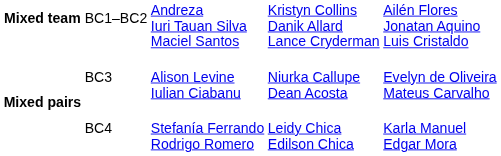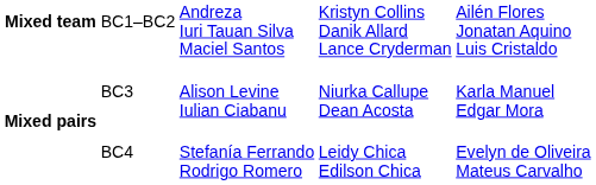 <table>
 <tr>
 <th>Mixed team</th>
 <td>BC1–BC2<br></td>
 <td><br><a href='#'>Andreza </a><br><a href='#'>Iuri Tauan Silva</a><br><a href='#'>Maciel Santos</a></td>
 <td><br><a href='#'>Kristyn Collins</a><br><a href='#'>Danik Allard</a><br><a href='#'>Lance Cryderman</a></td>
 <td><br><a href='#'>Ailén Flores</a><br><a href='#'>Jonatan Aquino</a><br><a href='#'>Luis Cristaldo</a></td>
 </tr>
 <tr>
 <th rowspan="2">Mixed pairs</th>
 <td>BC3<br></td>
 <td><br><a href='#'>Alison Levine</a><br><a href='#'>Iulian Ciabanu</a></td>
 <td><br><a href='#'>Niurka Callupe</a><br><a href='#'>Dean Acosta</a></td>
-<td><br><a href='#'>Evelyn de Oliveira</a><br><a href='#'>Mateus Carvalho</a></td>
+<td><br><a href='#'>Karla Manuel</a><br><a href='#'>Edgar Mora</a></td>
 </tr>
 <tr>
 <td>BC4<br></td>
 <td><br><a href='#'>Stefanía Ferrando</a><br><a href='#'>Rodrigo Romero</a></td>
 <td><br><a href='#'>Leidy Chica</a><br><a href='#'>Edilson Chica</a></td>
-<td><br><a href='#'>Karla Manuel</a><br><a href='#'>Edgar Mora</a></td>
+<td><br><a href='#'>Evelyn de Oliveira</a><br><a href='#'>Mateus Carvalho</a></td>
 </tr>
 </table>
